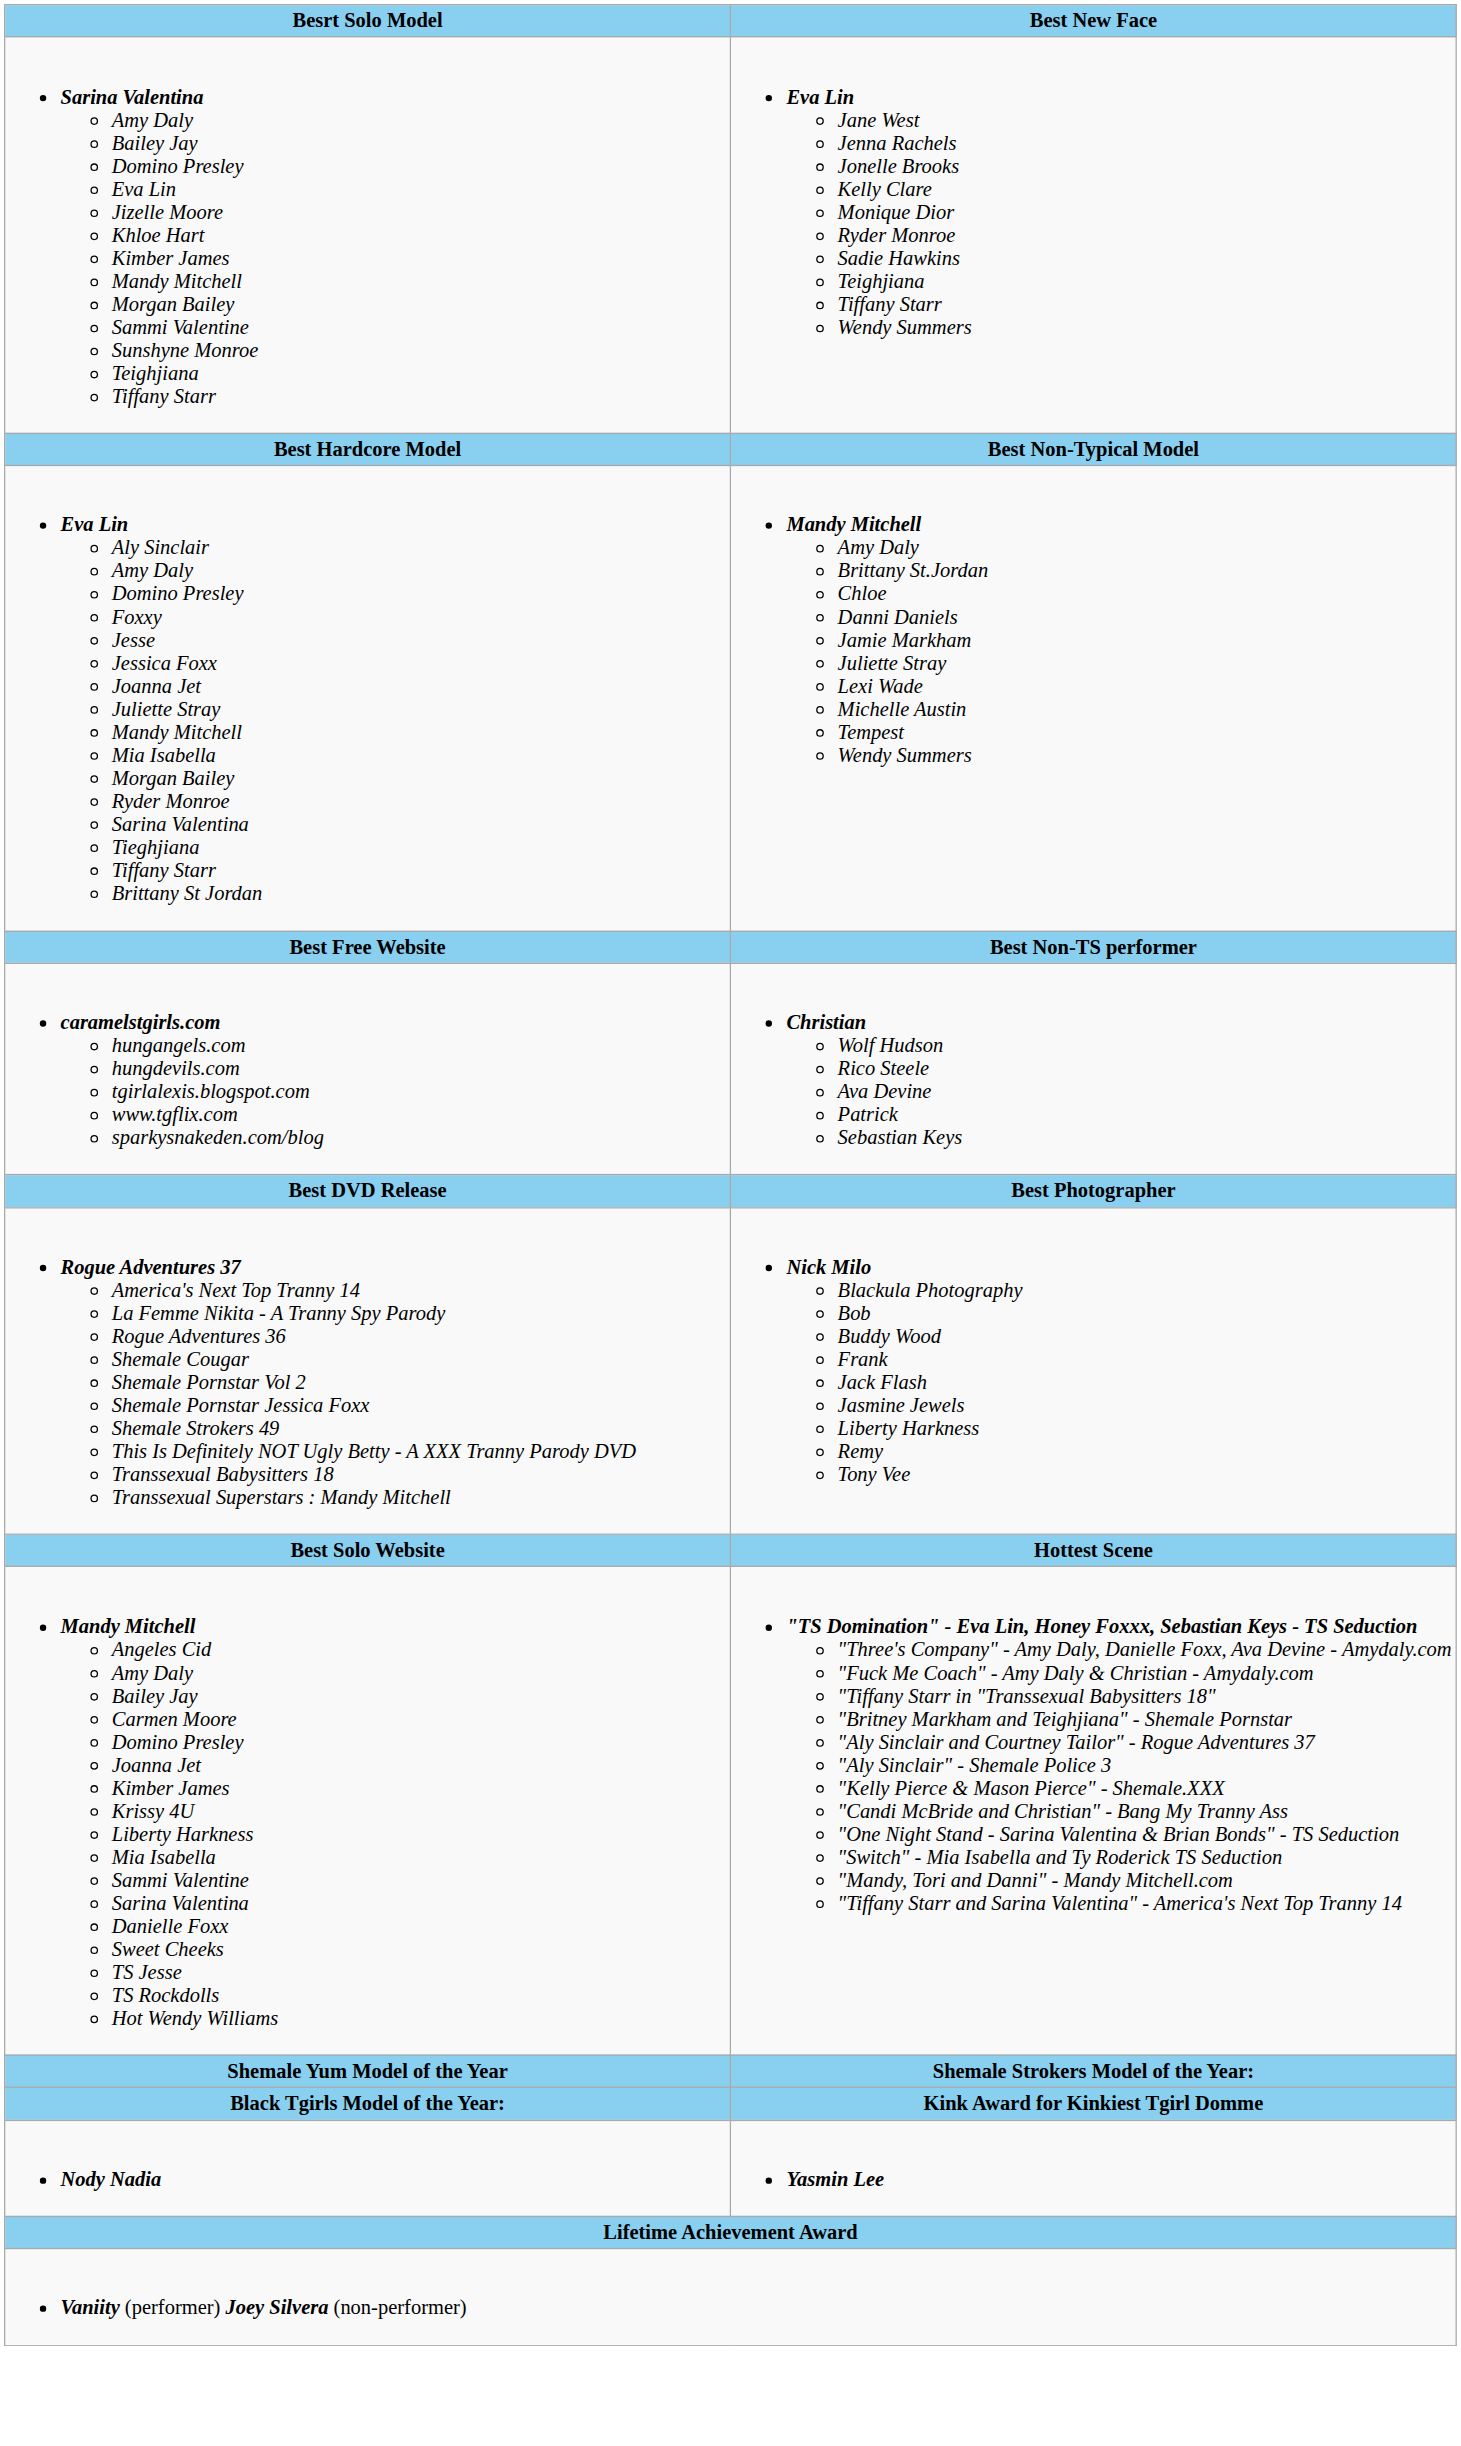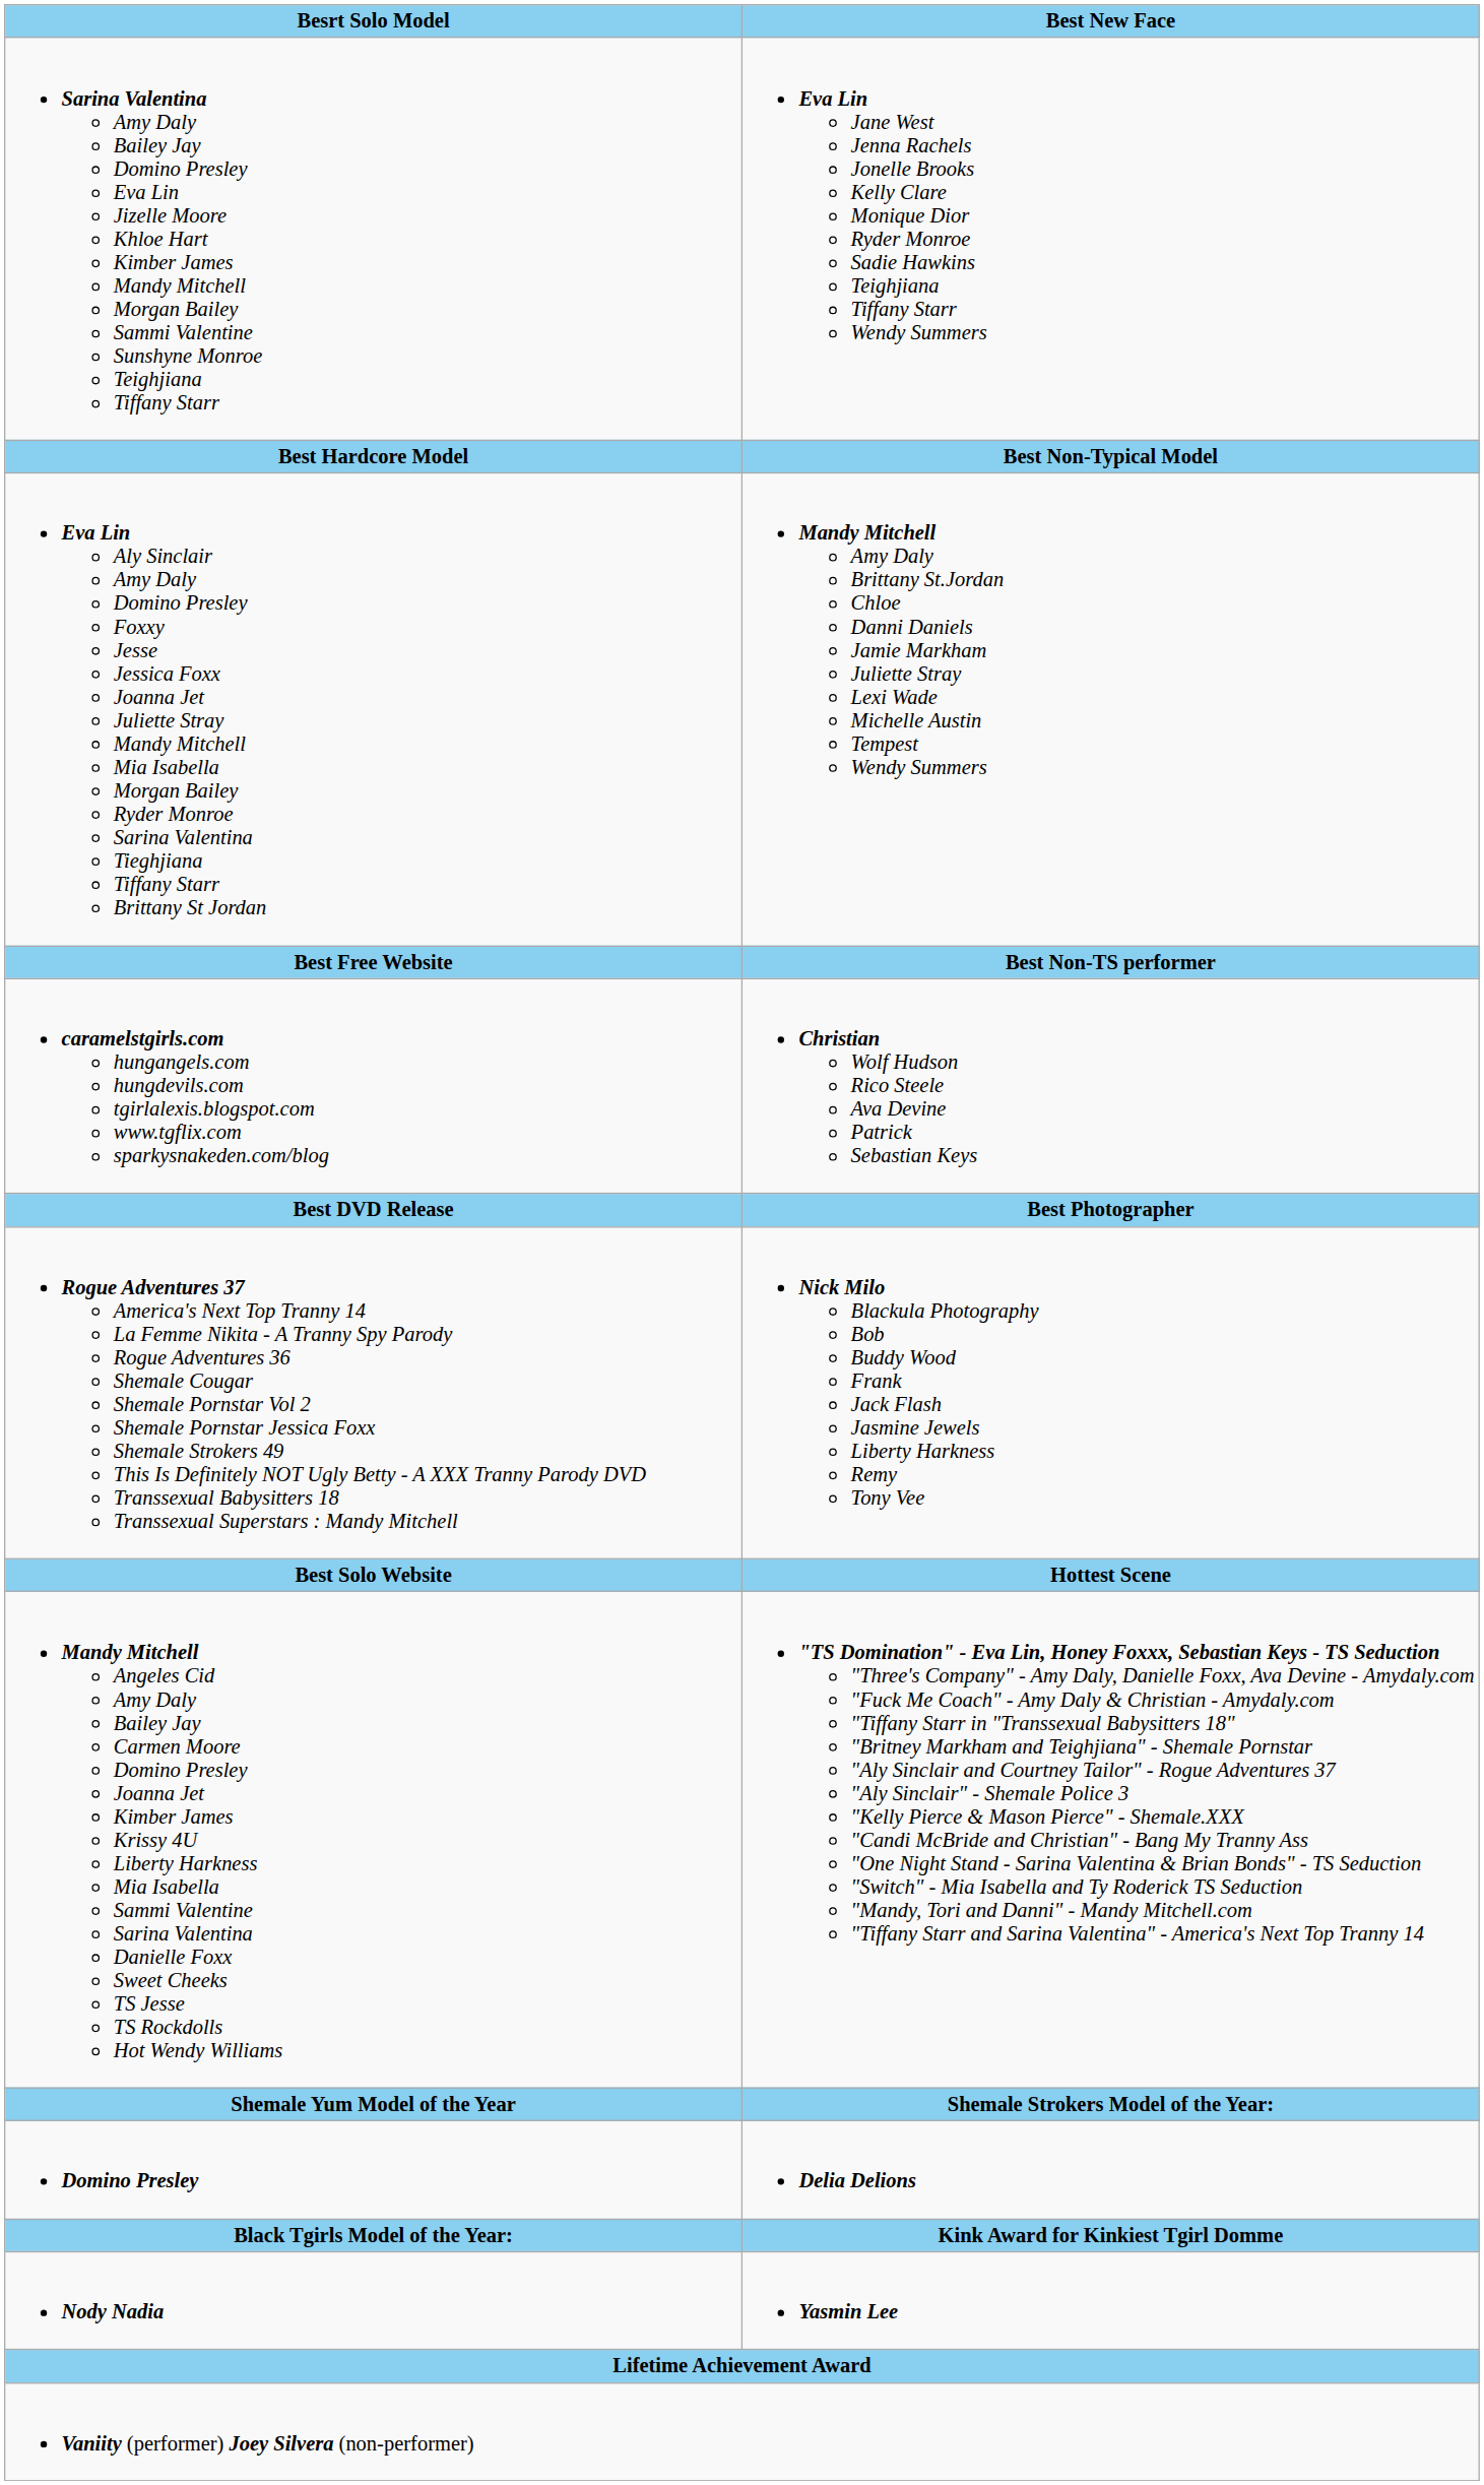 <table class=wikitable>
 <tr>
 <th style="background:#89cff0" width="50%">Besrt Solo Model</th>
 <th style="background:#89cff0" width="50%">Best New Face</th>
 </tr>
 <tr>
 <td valign="top"><br><ul><li><strong><em>Sarina Valentina</em></strong><ul><li><em>Amy Daly</em></li><li><em>Bailey Jay</em></li><li><em>Domino Presley</em></li><li><em>Eva Lin</em></li><li><em>Jizelle Moore</em></li><li><em>Khloe Hart</em></li><li><em>Kimber James</em></li><li><em>Mandy Mitchell</em></li><li><em>Morgan Bailey</em></li><li><em>Sammi Valentine</em></li><li><em>Sunshyne Monroe</em></li><li><em>Teighjiana</em></li><li><em>Tiffany Starr</em></li></ul></li></ul></td>
 <td valign="top"><br><ul><li><strong><em>Eva Lin</em></strong><ul><li><em>Jane West</em></li><li><em>Jenna Rachels</em></li><li><em>Jonelle Brooks</em></li><li><em>Kelly Clare</em></li><li><em>Monique Dior</em></li><li><em>Ryder Monroe</em></li><li><em>Sadie Hawkins</em></li><li><em>Teighjiana</em></li><li><em>Tiffany Starr</em></li><li><em>Wendy Summers</em></li></ul></li></ul></td>
 </tr>
 <tr>
 <th style="background:#89cff0" width="50%">Best Hardcore Model</th>
 <th style="background:#89cff0" width="50%">Best Non-Typical Model</th>
 </tr>
 <tr>
 <td valign="top"><br><ul><li><strong><em>Eva Lin</em></strong><ul><li><em>Aly Sinclair</em></li><li><em>Amy Daly</em></li><li><em>Domino Presley</em></li><li><em>Foxxy</em></li><li><em>Jesse</em></li><li><em>Jessica Foxx</em></li><li><em>Joanna Jet</em></li><li><em>Juliette Stray</em></li><li><em>Mandy Mitchell</em></li><li><em>Mia Isabella</em></li><li><em>Morgan Bailey</em></li><li><em>Ryder Monroe</em></li><li><em>Sarina Valentina</em></li><li><em>Tieghjiana</em></li><li><em>Tiffany Starr</em></li><li><em>Brittany St Jordan</em></li></ul></li></ul></td>
 <td valign="top"><br><ul><li><strong><em>Mandy Mitchell</em></strong><ul><li><em>Amy Daly</em></li><li><em>Brittany St.Jordan</em></li><li><em>Chloe</em></li><li><em>Danni Daniels</em></li><li><em>Jamie Markham</em></li><li><em>Juliette Stray</em></li><li><em>Lexi Wade</em></li><li><em>Michelle Austin</em></li><li><em>Tempest</em></li><li><em>Wendy Summers</em></li></ul></li></ul></td>
 </tr>
 <tr>
 <th style="background:#89cff0" width="50%">Best Free Website</th>
 <th style="background:#89cff0" width="50%">Best Non-TS performer</th>
 </tr>
 <tr>
 <td valign="top"><br><ul><li><strong><em>caramelstgirls.com</em></strong><ul><li><em>hungangels.com</em></li><li><em>hungdevils.com</em></li><li><em>tgirlalexis.blogspot.com</em></li><li><em>www.tgflix.com</em></li><li><em>sparkysnakeden.com/blog</em></li></ul></li></ul></td>
 <td valign="top"><br><ul><li><strong><em>Christian</em></strong><ul><li><em>Wolf Hudson</em></li><li><em>Rico Steele</em></li><li><em>Ava Devine</em></li><li><em>Patrick</em></li><li><em>Sebastian Keys</em></li></ul></li></ul></td>
 </tr>
 <tr>
 <th style="background:#89cff0" width="50%">Best DVD Release</th>
 <th style="background:#89cff0" width="50%">Best Photographer</th>
 </tr>
 <tr>
 <td valign="top"><br><ul><li><strong><em>Rogue Adventures 37</em></strong><ul><li><em>America's Next Top Tranny 14</em></li><li><em>La Femme Nikita - A Tranny Spy Parody</em></li><li><em>Rogue Adventures 36</em></li><li><em>Shemale Cougar</em></li><li><em>Shemale Pornstar Vol 2</em></li><li><em>Shemale Pornstar Jessica Foxx</em></li><li><em>Shemale Strokers 49</em></li><li><em>This Is Definitely NOT Ugly Betty - A XXX Tranny Parody DVD</em></li><li><em>Transsexual Babysitters 18</em></li><li><em>Transsexual Superstars : Mandy Mitchell</em></li></ul></li></ul></td>
 <td valign="top"><br><ul><li><strong><em>Nick Milo</em></strong><ul><li><em>Blackula Photography</em></li><li><em>Bob</em></li><li><em>Buddy Wood</em></li><li><em>Frank</em></li><li><em>Jack Flash</em></li><li><em>Jasmine Jewels</em></li><li><em>Liberty Harkness</em></li><li><em>Remy</em></li><li><em>Tony Vee</em></li></ul></li></ul></td>
 </tr>
 <tr>
 <th style="background:#89cff0" width="50%">Best Solo Website</th>
 <th style="background:#89cff0" width="50%">Hottest Scene</th>
 </tr>
 <tr>
 <td valign="top"><br><ul><li><strong><em>Mandy Mitchell</em></strong><ul><li><em>Angeles Cid</em></li><li><em>Amy Daly</em></li><li><em>Bailey Jay</em></li><li><em>Carmen Moore</em></li><li><em>Domino Presley</em></li><li><em>Joanna Jet</em></li><li><em>Kimber James</em></li><li><em>Krissy 4U</em></li><li><em>Liberty Harkness</em></li><li><em>Mia Isabella</em></li><li><em>Sammi Valentine</em></li><li><em>Sarina Valentina</em></li><li><em>Danielle Foxx</em></li><li><em>Sweet Cheeks</em></li><li><em>TS Jesse</em></li><li><em>TS Rockdolls</em></li><li><em>Hot Wendy Williams</em></li></ul></li></ul></td>
 <td valign="top"><br><ul><li><strong><em>"TS Domination" - Eva Lin, Honey Foxxx, Sebastian Keys - TS Seduction</em></strong><ul><li><em>"Three's Company" - Amy Daly, Danielle Foxx, Ava Devine - Amydaly.com</em></li><li><em>"Fuck Me Coach" - Amy Daly & Christian - Amydaly.com</em></li><li><em>"Tiffany Starr in "Transsexual Babysitters 18"</em></li><li><em>"Britney Markham and Teighjiana" - Shemale Pornstar</em></li><li><em>"Aly Sinclair and Courtney Tailor" - Rogue Adventures 37</em></li><li><em>"Aly Sinclair" - Shemale Police 3</em></li><li><em>"Kelly Pierce & Mason Pierce" - Shemale.XXX</em></li><li><em>"Candi McBride and Christian" - Bang My Tranny Ass</em></li><li><em>"One Night Stand - Sarina Valentina & Brian Bonds" - TS Seduction</em></li><li><em>"Switch" - Mia Isabella and Ty Roderick TS Seduction</em></li><li><em>"Mandy, Tori and Danni" - Mandy Mitchell.com</em></li><li><em>"Tiffany Starr and Sarina Valentina" - America's Next Top Tranny 14</em></li></ul></li></ul></td>
 </tr>
 <tr>
 <th style="background:#89cff0" width="50%">Shemale Yum Model of the Year</th>
 <th style="background:#89cff0" width="50%">Shemale Strokers Model of the Year:</th>
 </tr>
 <tr>
+<td valign="top"><br><ul><li><strong><em>Domino Presley</em></strong></li></ul></td>
+<td valign="top"><br><ul><li><strong><em>Delia Delions</em></strong></li></ul></td>
+</tr>
+<tr>
 <th style="background:#89cff0" width="50%">Black Tgirls Model of the Year:</th>
 <th style="background:#89cff0" width="50%">Kink Award for Kinkiest Tgirl Domme</th>
 </tr>
 <tr>
 <td valign="top"><br><ul><li><strong><em>Nody Nadia</em></strong></li></ul></td>
 <td valign="top"><br><ul><li><strong><em>Yasmin Lee</em></strong></li></ul></td>
 </tr>
 <tr>
 <th colspan=2 style="background:#89cff0" width="50%">Lifetime Achievement Award</th>
 </tr>
 <tr>
 <td colspan=2 valign="top"><br><ul><li><strong><em>Vaniity</em></strong> (performer) <strong><em>Joey Silvera</em></strong> (non-performer)</li></ul></td>
 </tr>
 </table>
